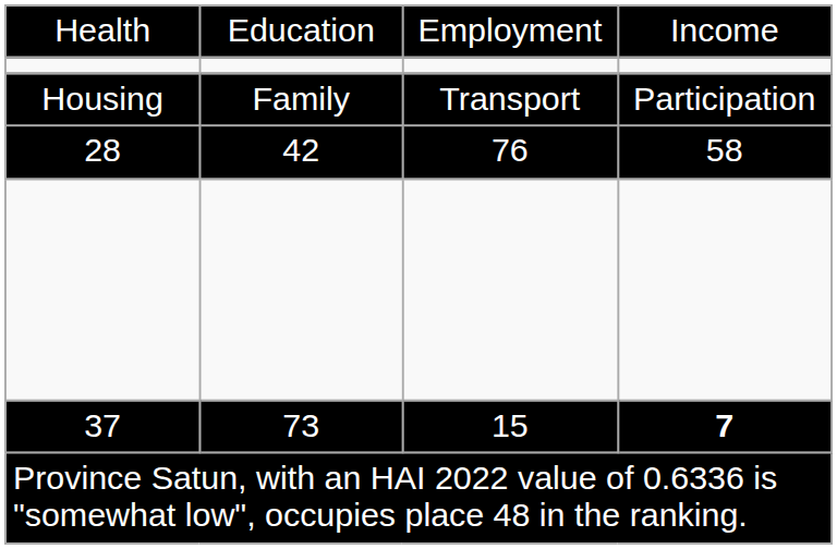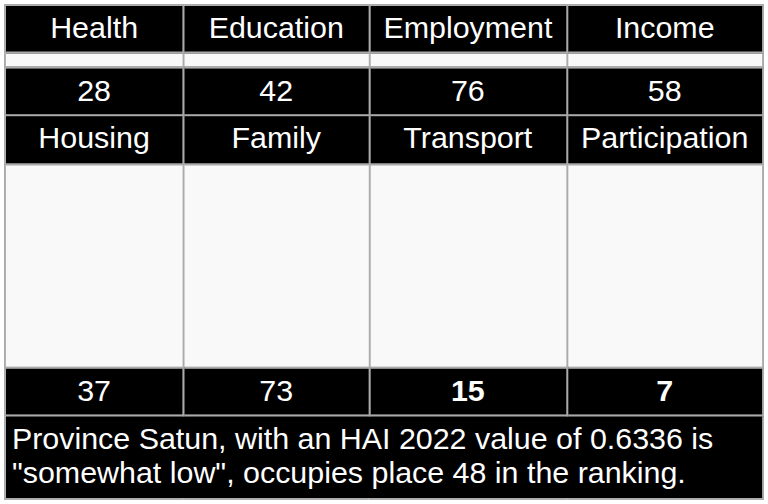 <table class="wikitable floatright" style="width:400px;">
 <tr>
 <td style="text-align:center; width:100px; background:black; color:white;">Health</td>
 <td style="text-align:center; width:100px; background:black; color:white;">Education</td>
 <td style="text-align:center; width:100px; background:black; color:white;">Employment</td>
 <td style="text-align:center; width:100px; background:black; color:white;">Income</td>
 </tr>
 <tr>
 <td></td>
 <td></td>
 <td></td>
 <td></td>
 </tr>
 <tr>
+<td style="text-align:center; background:black; color:white;">28</td>
+<td style="text-align:center; background:black; color:white;">42</td>
+<td style="text-align:center; background:black; color:white;">76</td>
+<td style="text-align:center; background:black; color:white;">58</td>
+</tr>
+<tr>
 <td style="text-align:center; background:black; color:white;">Housing</td>
 <td style="text-align:center; background:black; color:white;">Family</td>
 <td style="text-align:center; background:black; color:white;">Transport</td>
 <td style="text-align:center; background:black; color:white;">Participation</td>
-</tr>
-<tr>
-<td style="text-align:center; background:black; color:white;">28</td>
-<td style="text-align:center; background:black; color:white;">42</td>
-<td style="text-align:center; background:black; color:white;">76</td>
-<td style="text-align:center; background:black; color:white;">58</td>
 </tr>
 <tr>
 <td style="height:100px;"></td>
 <td></td>
 <td></td>
 <td></td>
 </tr>
 <tr>
 <td style="text-align:center; background:black; color:white;">37</td>
 <td style="text-align:center; background:black; color:white;">73</td>
-<td style="text-align:center; background:black; color:white;">15</td>
+<td style="text-align:center; background:black; color:white;"><strong>15</strong></td>
 <td style="text-align:center; background:black; color:white;"><strong>7</strong></td>
 </tr>
 <tr>
 <td colspan="4"; style="background:black; color:white;">Province Satun, with an HAI 2022 value of 0.6336 is "somewhat low", occupies place 48 in the ranking.</td>
 </tr>
 </table>
